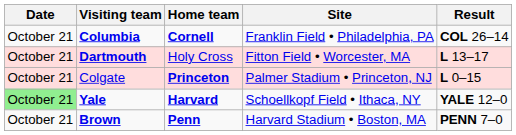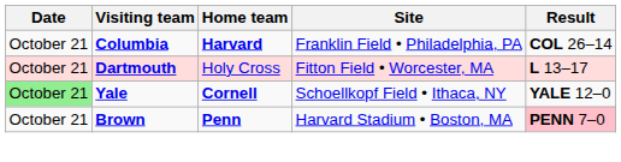 <table class="wikitable">
 <tr>
 <th>Date</th>
 <th>Visiting team</th>
 <th>Home team</th>
 <th>Site</th>
 <th>Result</th>
 </tr>
 <tr>
 <td>October 21</td>
 <td><strong><a href='#'>Columbia</a></strong></td>
-<td><strong><a href='#'>Cornell</a></strong></td>
+<td><strong><a href='#'>Harvard</a></strong></td>
 <td><a href='#'>Franklin Field</a> • <a href='#'>Philadelphia, PA</a></td>
 <td><strong>COL</strong> 26–14</td>
 </tr>
 <tr style="background:#FFDDDD;">
 <td>October 21</td>
 <td><strong><a href='#'>Dartmouth</a></strong></td>
 <td><a href='#'>Holy Cross</a></td>
 <td><a href='#'>Fitton Field</a> • <a href='#'>Worcester, MA</a></td>
 <td><strong>L</strong> 13–17</td>
 </tr>
-<tr style="background:#FFDDDD;">
-<td>October 21</td>
-<td><a href='#'>Colgate</a></td>
-<td><strong><a href='#'>Princeton</a></strong></td>
-<td><a href='#'>Palmer Stadium</a> • <a href='#'>Princeton, NJ</a></td>
-<td><strong>L</strong> 0–15</td>
-</tr>
 <tr>
 <td style="background: lightgreen;">October 21</td>
 <td><strong><a href='#'>Yale</a></strong></td>
-<td><strong><a href='#'>Harvard</a></strong></td>
+<td><strong><a href='#'>Cornell</a></strong></td>
 <td><a href='#'>Schoellkopf Field</a> • <a href='#'>Ithaca, NY</a></td>
 <td><strong>YALE</strong> 12–0</td>
 </tr>
 <tr>
 <td>October 21</td>
 <td><strong><a href='#'>Brown</a></strong></td>
 <td><strong><a href='#'>Penn</a></strong></td>
 <td><a href='#'>Harvard Stadium</a> • <a href='#'>Boston, MA</a></td>
-<td><strong>PENN</strong> 7–0</td>
+<td style="background: pink;"><strong>PENN</strong> 7–0</td>
 </tr>
 </table>
